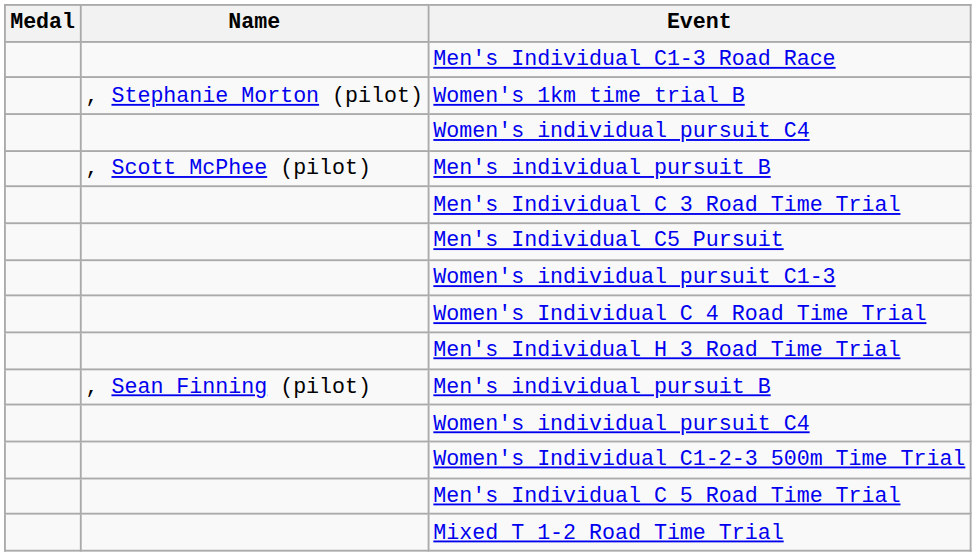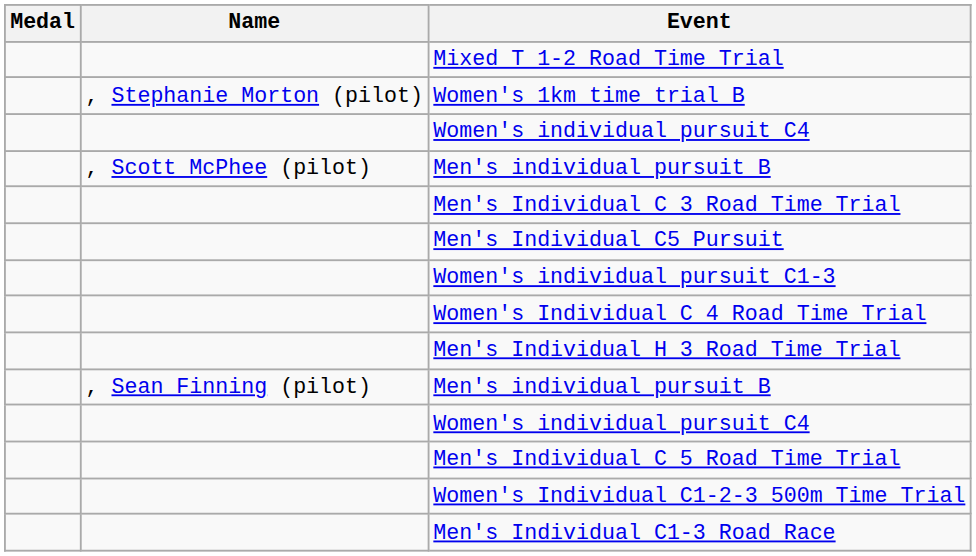 <table class="wikitable sortable" style="font-size:90%">
 <tr>
 <th>Medal</th>
 <th>Name</th>
 <th>Event</th>
 </tr>
 <tr>
 <td></td>
 <td></td>
-<td><a href='#'>Men's Individual C1-3 Road Race</a></td>
+<td><a href='#'>Mixed T 1-2 Road Time Trial</a></td>
 </tr>
 <tr>
 <td></td>
 <td>, <a href='#'>Stephanie Morton</a> (pilot)</td>
 <td><a href='#'>Women's 1km time trial B</a></td>
 </tr>
 <tr>
 <td></td>
 <td></td>
 <td><a href='#'>Women's individual pursuit C4</a></td>
 </tr>
 <tr>
 <td></td>
 <td>, <a href='#'>Scott McPhee</a> (pilot)</td>
 <td><a href='#'>Men's individual pursuit B</a></td>
 </tr>
 <tr>
 <td></td>
 <td></td>
 <td><a href='#'>Men's Individual C 3 Road Time Trial</a></td>
 </tr>
 <tr>
 <td></td>
 <td></td>
 <td><a href='#'>Men's Individual C5 Pursuit</a></td>
 </tr>
 <tr>
 <td></td>
 <td></td>
 <td><a href='#'>Women's individual pursuit C1-3</a></td>
 </tr>
 <tr>
 <td></td>
 <td></td>
 <td><a href='#'>Women's Individual C 4 Road Time Trial</a></td>
 </tr>
 <tr>
 <td></td>
 <td></td>
 <td><a href='#'>Men's Individual H 3 Road Time Trial</a></td>
 </tr>
 <tr>
 <td></td>
 <td>, <a href='#'>Sean Finning</a> (pilot)</td>
 <td><a href='#'>Men's individual pursuit B</a></td>
 </tr>
 <tr>
 <td></td>
 <td></td>
 <td><a href='#'>Women's individual pursuit C4</a></td>
 </tr>
 <tr>
 <td></td>
 <td></td>
+<td><a href='#'>Men's Individual C 5 Road Time Trial</a></td>
+</tr>
+<tr>
+<td></td>
+<td></td>
 <td><a href='#'>Women's Individual C1-2-3 500m Time Trial</a></td>
 </tr>
 <tr>
 <td></td>
 <td></td>
-<td><a href='#'>Men's Individual C 5 Road Time Trial</a></td>
-</tr>
-<tr>
-<td></td>
-<td></td>
-<td><a href='#'>Mixed T 1-2 Road Time Trial</a></td>
+<td><a href='#'>Men's Individual C1-3 Road Race</a></td>
 </tr>
 </table>
